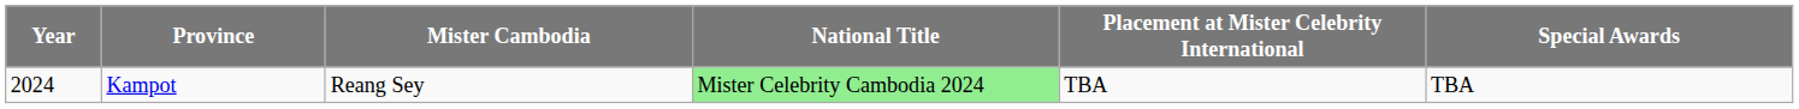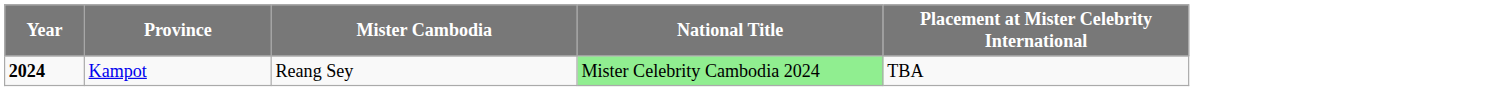 <table class="wikitable " style="font-size: 95%;">
 <tr>
 <th width="60" style="background-color:#787878;color:#FFFFFF;">Year</th>
 <th width="150" style="background-color:#787878;color:#FFFFFF;">Province</th>
 <th width="250" style="background-color:#787878;color:#FFFFFF;">Mister Cambodia</th>
 <th width="250" style="background-color:#787878;color:#FFFFFF;">National Title</th>
 <th width="250" style="background-color:#787878;color:#FFFFFF;">Placement at Mister Celebrity International</th>
-<th width="250" style="background-color:#787878;color:#FFFFFF;">Special Awards</th>
 </tr>
 <tr>
-<td>2024</td>
+<td><strong>2024</strong></td>
 <td><a href='#'>Kampot</a></td>
 <td>Reang Sey</td>
 <td style="background: lightgreen;">Mister Celebrity Cambodia 2024</td>
 <td>TBA</td>
-<td>TBA</td>
 </tr>
 </table>
